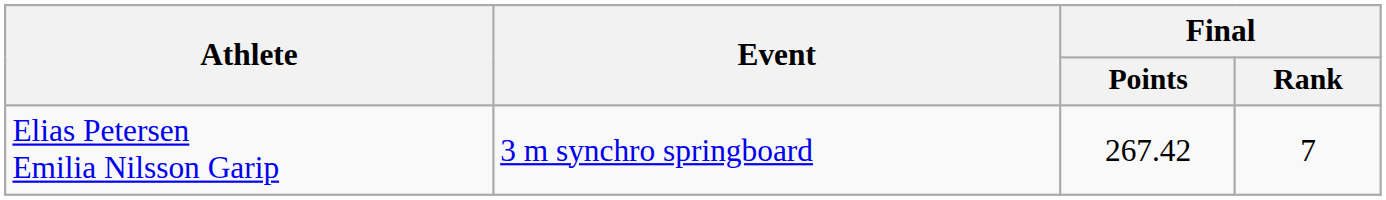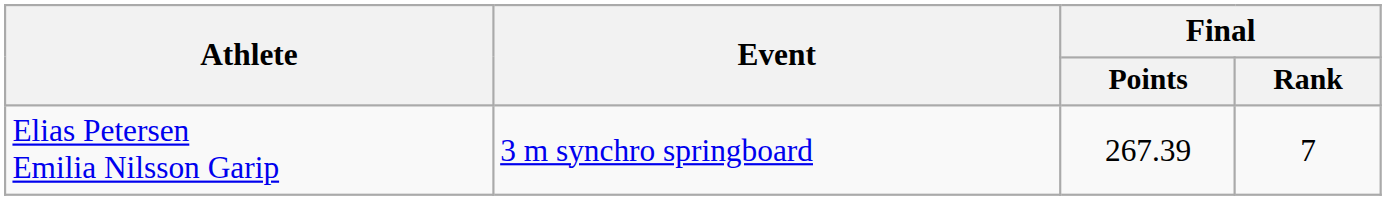 <table class="wikitable" style="text-align:center; font-size:90%; width:50%;">
 <tr>
 <th rowspan=2>Athlete</th>
 <th rowspan=2>Event</th>
 <th colspan=2>Final</th>
 </tr>
 <tr style="font-size:95%">
 <th>Points</th>
 <th>Rank</th>
 </tr>
 <tr>
 <td align=left><a href='#'>Elias Petersen</a><br><a href='#'>Emilia Nilsson Garip</a></td>
 <td align=left><a href='#'>3 m synchro springboard</a></td>
-<td>267.42</td>
+<td>267.39</td>
 <td>7</td>
 </tr>
 </table>
